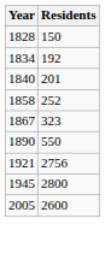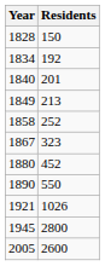 <table class="wikitable">
 <tr>
 <th>Year</th>
 <th>Residents</th>
 </tr>
 <tr>
 <td>1828</td>
 <td>150</td>
 </tr>
 <tr>
 <td>1834</td>
 <td>192</td>
 </tr>
 <tr>
 <td>1840</td>
 <td>201</td>
 </tr>
 <tr>
+<td>1849</td>
+<td>213</td>
+</tr>
+<tr>
 <td>1858</td>
 <td>252</td>
 </tr>
 <tr>
 <td>1867</td>
 <td>323</td>
 </tr>
 <tr>
+<td>1880</td>
+<td>452</td>
+</tr>
+<tr>
 <td>1890</td>
 <td>550</td>
 </tr>
 <tr>
 <td>1921</td>
-<td>2756</td>
+<td>1026</td>
 </tr>
 <tr>
 <td>1945</td>
 <td>2800</td>
 </tr>
 <tr>
 <td>2005</td>
 <td>2600</td>
 </tr>
 </table>
